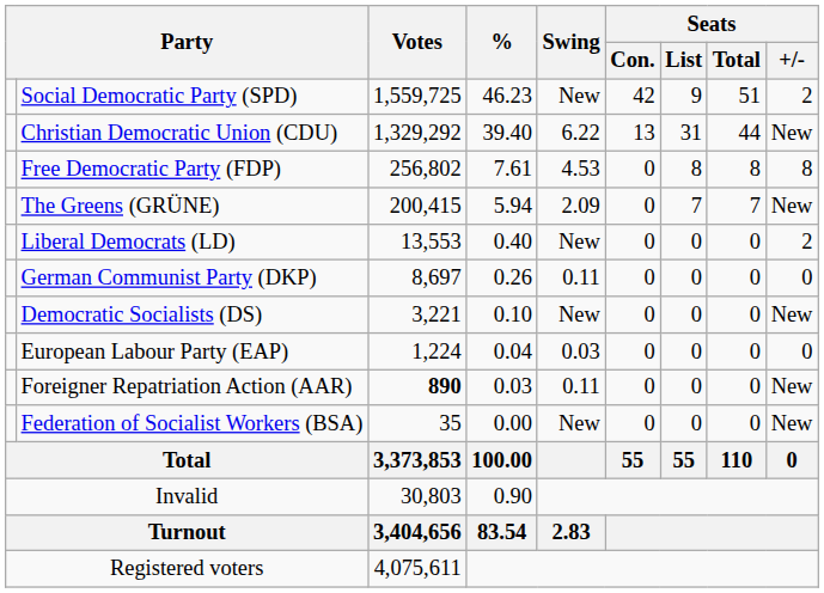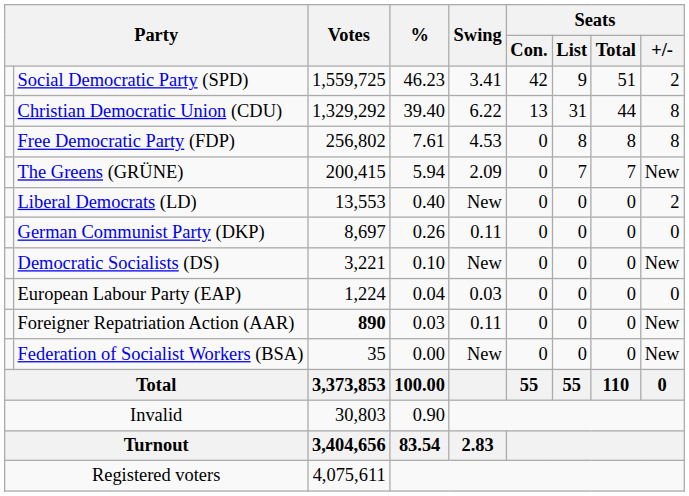 <table class="wikitable" style="text-align:right; font-size:90%">
 <tr>
 <th rowspan=2 colspan=2>Party</th>
 <th rowspan=2>Votes</th>
 <th rowspan=2>%</th>
 <th rowspan=2>Swing</th>
 <th colspan=4>Seats</th>
 </tr>
 <tr>
 <th>Con.</th>
 <th>List</th>
 <th>Total</th>
 <th>+/-</th>
 </tr>
 <tr>
 <td bgcolor=></td>
 <td align=left><a href='#'>Social Democratic Party</a> (SPD)</td>
 <td>1,559,725</td>
 <td>46.23</td>
-<td>New</td>
+<td> 3.41</td>
 <td>42</td>
 <td>9</td>
 <td>51</td>
 <td> 2</td>
 </tr>
 <tr>
 <td bgcolor=></td>
 <td align=left><a href='#'>Christian Democratic Union</a> (CDU)</td>
 <td>1,329,292</td>
 <td>39.40</td>
 <td> 6.22</td>
 <td>13</td>
 <td>31</td>
 <td>44</td>
-<td>New</td>
+<td> 8</td>
 </tr>
 <tr>
 <td bgcolor=></td>
 <td align=left><a href='#'>Free Democratic Party</a> (FDP)</td>
 <td>256,802</td>
 <td>7.61</td>
 <td> 4.53</td>
 <td>0</td>
 <td>8</td>
 <td>8</td>
 <td> 8</td>
 </tr>
 <tr>
 <td bgcolor=></td>
 <td align=left><a href='#'>The Greens</a> (GRÜNE)</td>
 <td>200,415</td>
 <td>5.94</td>
 <td> 2.09</td>
 <td>0</td>
 <td>7</td>
 <td>7</td>
 <td>New</td>
 </tr>
 <tr>
 <td bgcolor=></td>
 <td align=left><a href='#'>Liberal Democrats</a> (LD)</td>
 <td>13,553</td>
 <td>0.40</td>
 <td>New</td>
 <td>0</td>
 <td>0</td>
 <td>0</td>
 <td> 2</td>
 </tr>
 <tr>
 <td bgcolor=></td>
 <td align=left><a href='#'>German Communist Party</a> (DKP)</td>
 <td>8,697</td>
 <td>0.26</td>
 <td> 0.11</td>
 <td>0</td>
 <td>0</td>
 <td>0</td>
 <td> 0</td>
 </tr>
 <tr>
 <td bgcolor=></td>
 <td align=left><a href='#'>Democratic Socialists</a> (DS)</td>
 <td>3,221</td>
 <td>0.10</td>
 <td>New</td>
 <td>0</td>
 <td>0</td>
 <td>0</td>
 <td>New</td>
 </tr>
 <tr>
 <td></td>
 <td align=left>European Labour Party (EAP)</td>
 <td>1,224</td>
 <td>0.04</td>
 <td> 0.03</td>
 <td>0</td>
 <td>0</td>
 <td>0</td>
 <td> 0</td>
 </tr>
 <tr>
 <td></td>
 <td align=left>Foreigner Repatriation Action (AAR)</td>
 <td><strong>890</strong></td>
 <td>0.03</td>
 <td> 0.11</td>
 <td>0</td>
 <td>0</td>
 <td>0</td>
 <td>New</td>
 </tr>
 <tr>
 <td bgcolor=></td>
 <td align=left><a href='#'>Federation of Socialist Workers</a> (BSA)</td>
 <td>35</td>
 <td>0.00</td>
 <td>New</td>
 <td>0</td>
 <td>0</td>
 <td>0</td>
 <td>New</td>
 </tr>
 <tr>
 <th colspan=2>Total</th>
 <th>3,373,853</th>
 <th>100.00</th>
 <th></th>
 <th>55</th>
 <th>55</th>
 <th>110</th>
 <th> 0</th>
 </tr>
 <tr>
 <td colspan=2 align=center>Invalid</td>
 <td>30,803</td>
 <td>0.90</td>
 <td colspan=5></td>
 </tr>
 <tr>
 <th colspan=2>Turnout</th>
 <th>3,404,656</th>
 <th>83.54</th>
 <th> 2.83</th>
 <th colspan=4></th>
 </tr>
 <tr>
 <td colspan=2 align=center>Registered voters</td>
 <td>4,075,611</td>
 <td colspan=6></td>
 </tr>
 </table>
